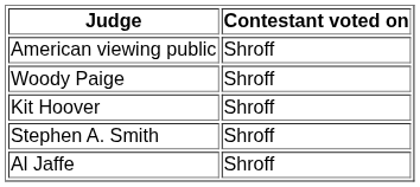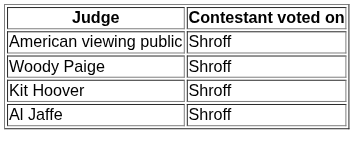 <table border=1>
 <tr>
 <th>Judge</th>
 <th>Contestant voted on</th>
 </tr>
 <tr>
 <td>American viewing public</td>
 <td>Shroff</td>
 </tr>
 <tr>
 <td>Woody Paige</td>
 <td>Shroff</td>
 </tr>
 <tr>
 <td>Kit Hoover</td>
 <td>Shroff</td>
 </tr>
 <tr>
-<td>Stephen A. Smith</td>
-<td>Shroff</td>
-</tr>
-<tr>
 <td>Al Jaffe</td>
 <td>Shroff</td>
 </tr>
 </table>
